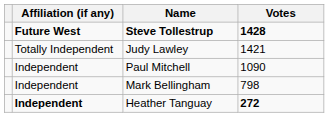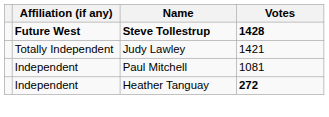 <table class="wikitable" style="width:51%;">
 <tr>
 <th style="width:1%;"></th>
 <th style="width:15%;">Affiliation (if any)</th>
 <th style="width:20%;">Name</th>
 <th style="width:15%;">Votes</th>
 </tr>
 <tr>
 <td bgcolor=></td>
 <td><strong>Future West</strong></td>
 <td><strong>Steve Tollestrup</strong></td>
 <td><strong>1428</strong></td>
 </tr>
 <tr>
 <td bgcolor=></td>
 <td>Totally Independent</td>
 <td>Judy Lawley</td>
 <td>1421</td>
 </tr>
 <tr>
 <td bgcolor=></td>
 <td>Independent</td>
 <td>Paul Mitchell</td>
-<td>1090</td>
+<td>1081</td>
 </tr>
 <tr>
 <td bgcolor=></td>
 <td>Independent</td>
-<td>Mark Bellingham</td>
-<td>798</td>
-</tr>
-<tr>
-<td bgcolor=></td>
-<td><strong>Independent</strong></td>
 <td>Heather Tanguay</td>
 <td><strong>272</strong></td>
 </tr>
 </table>
